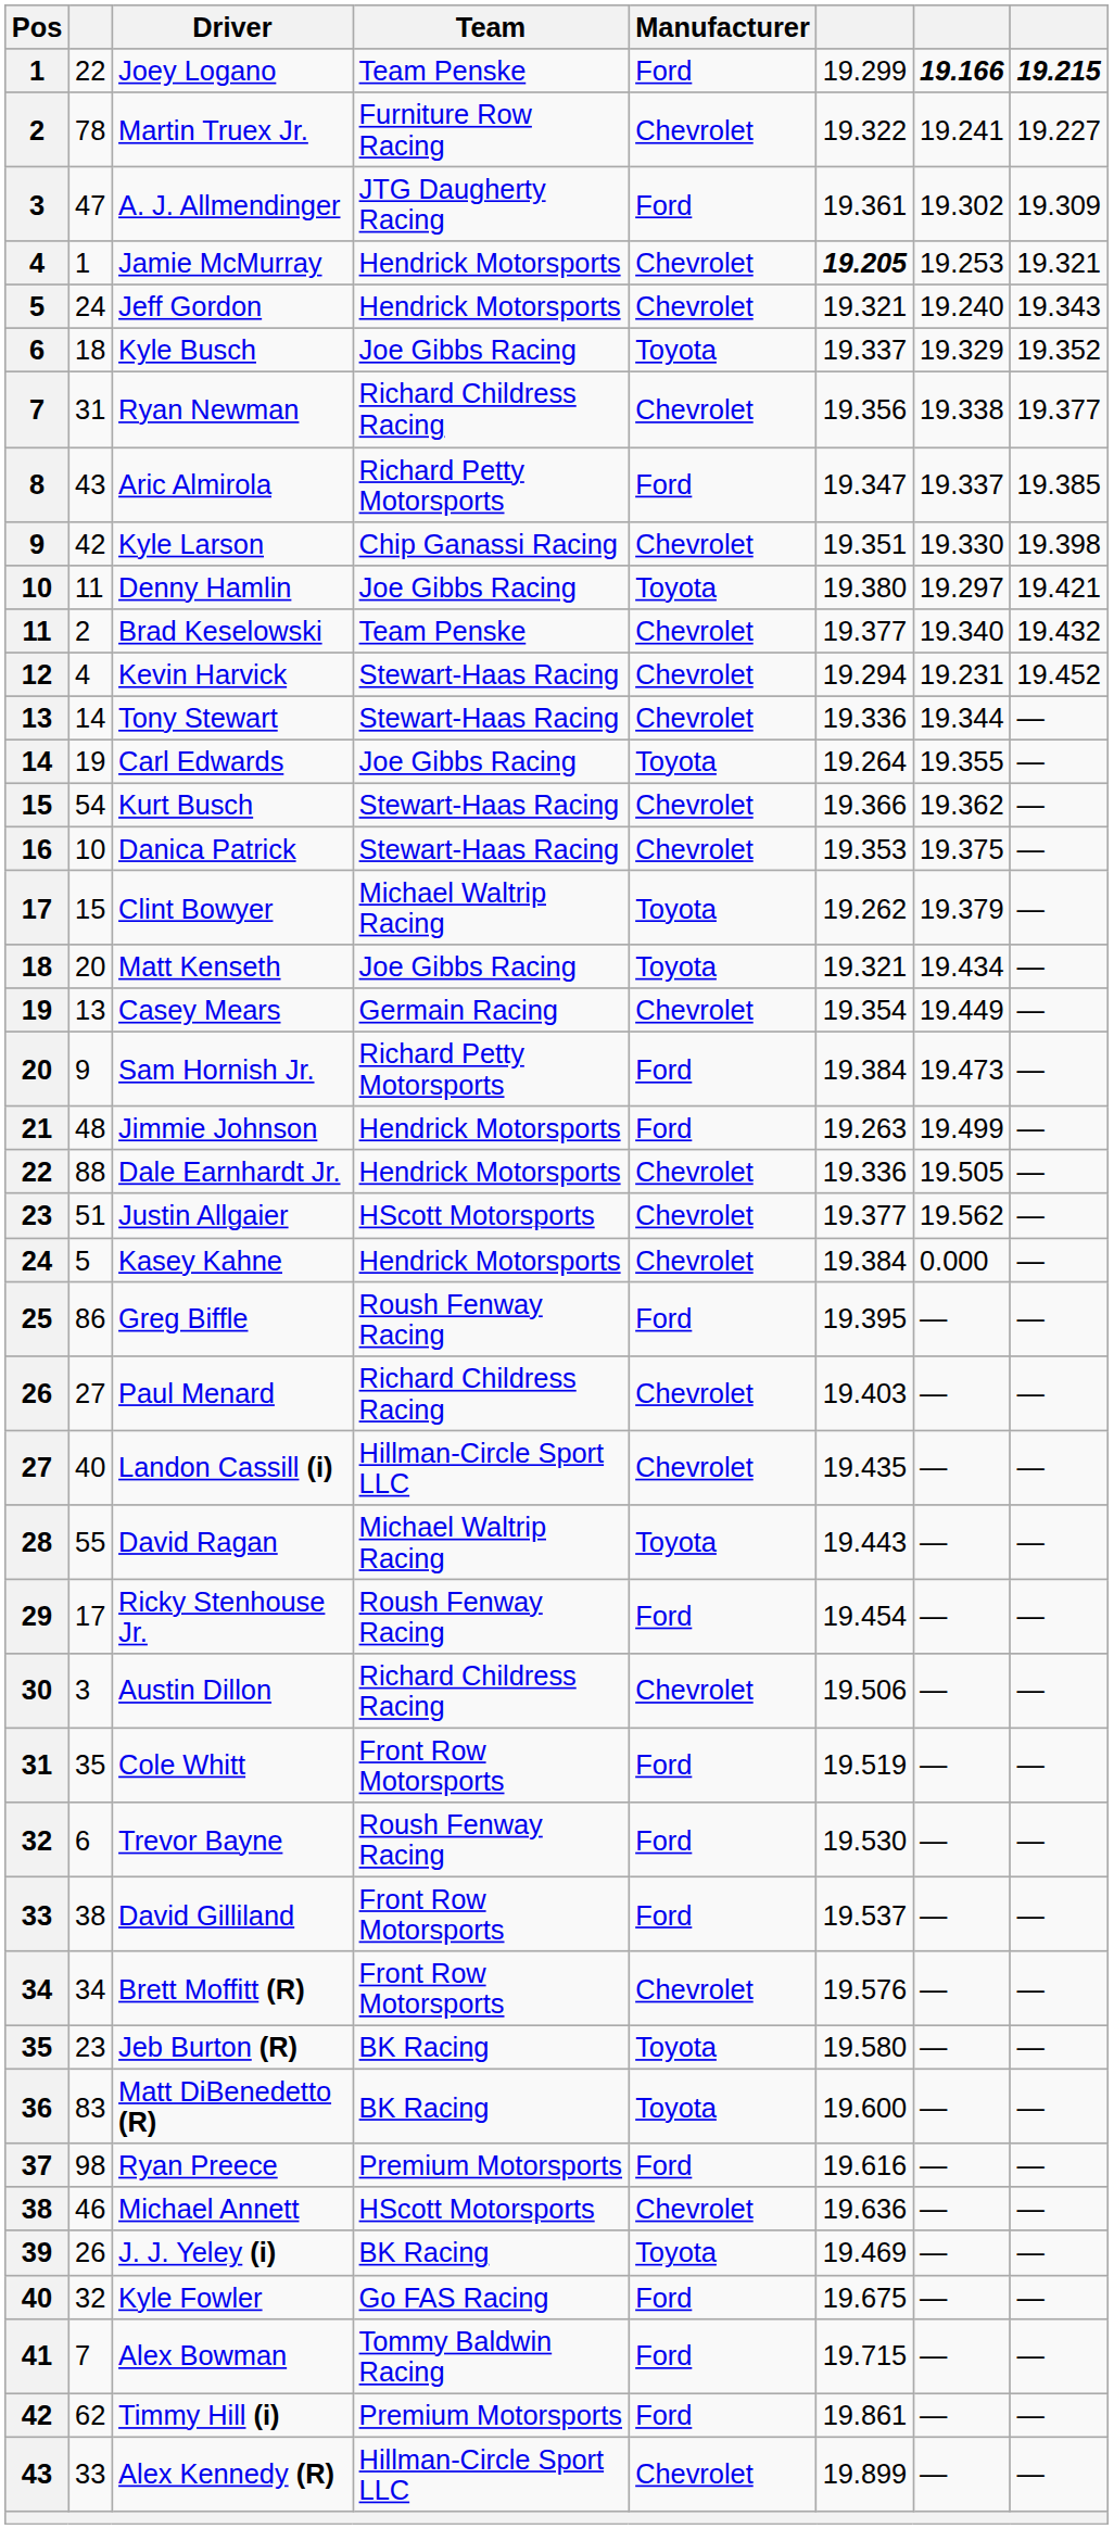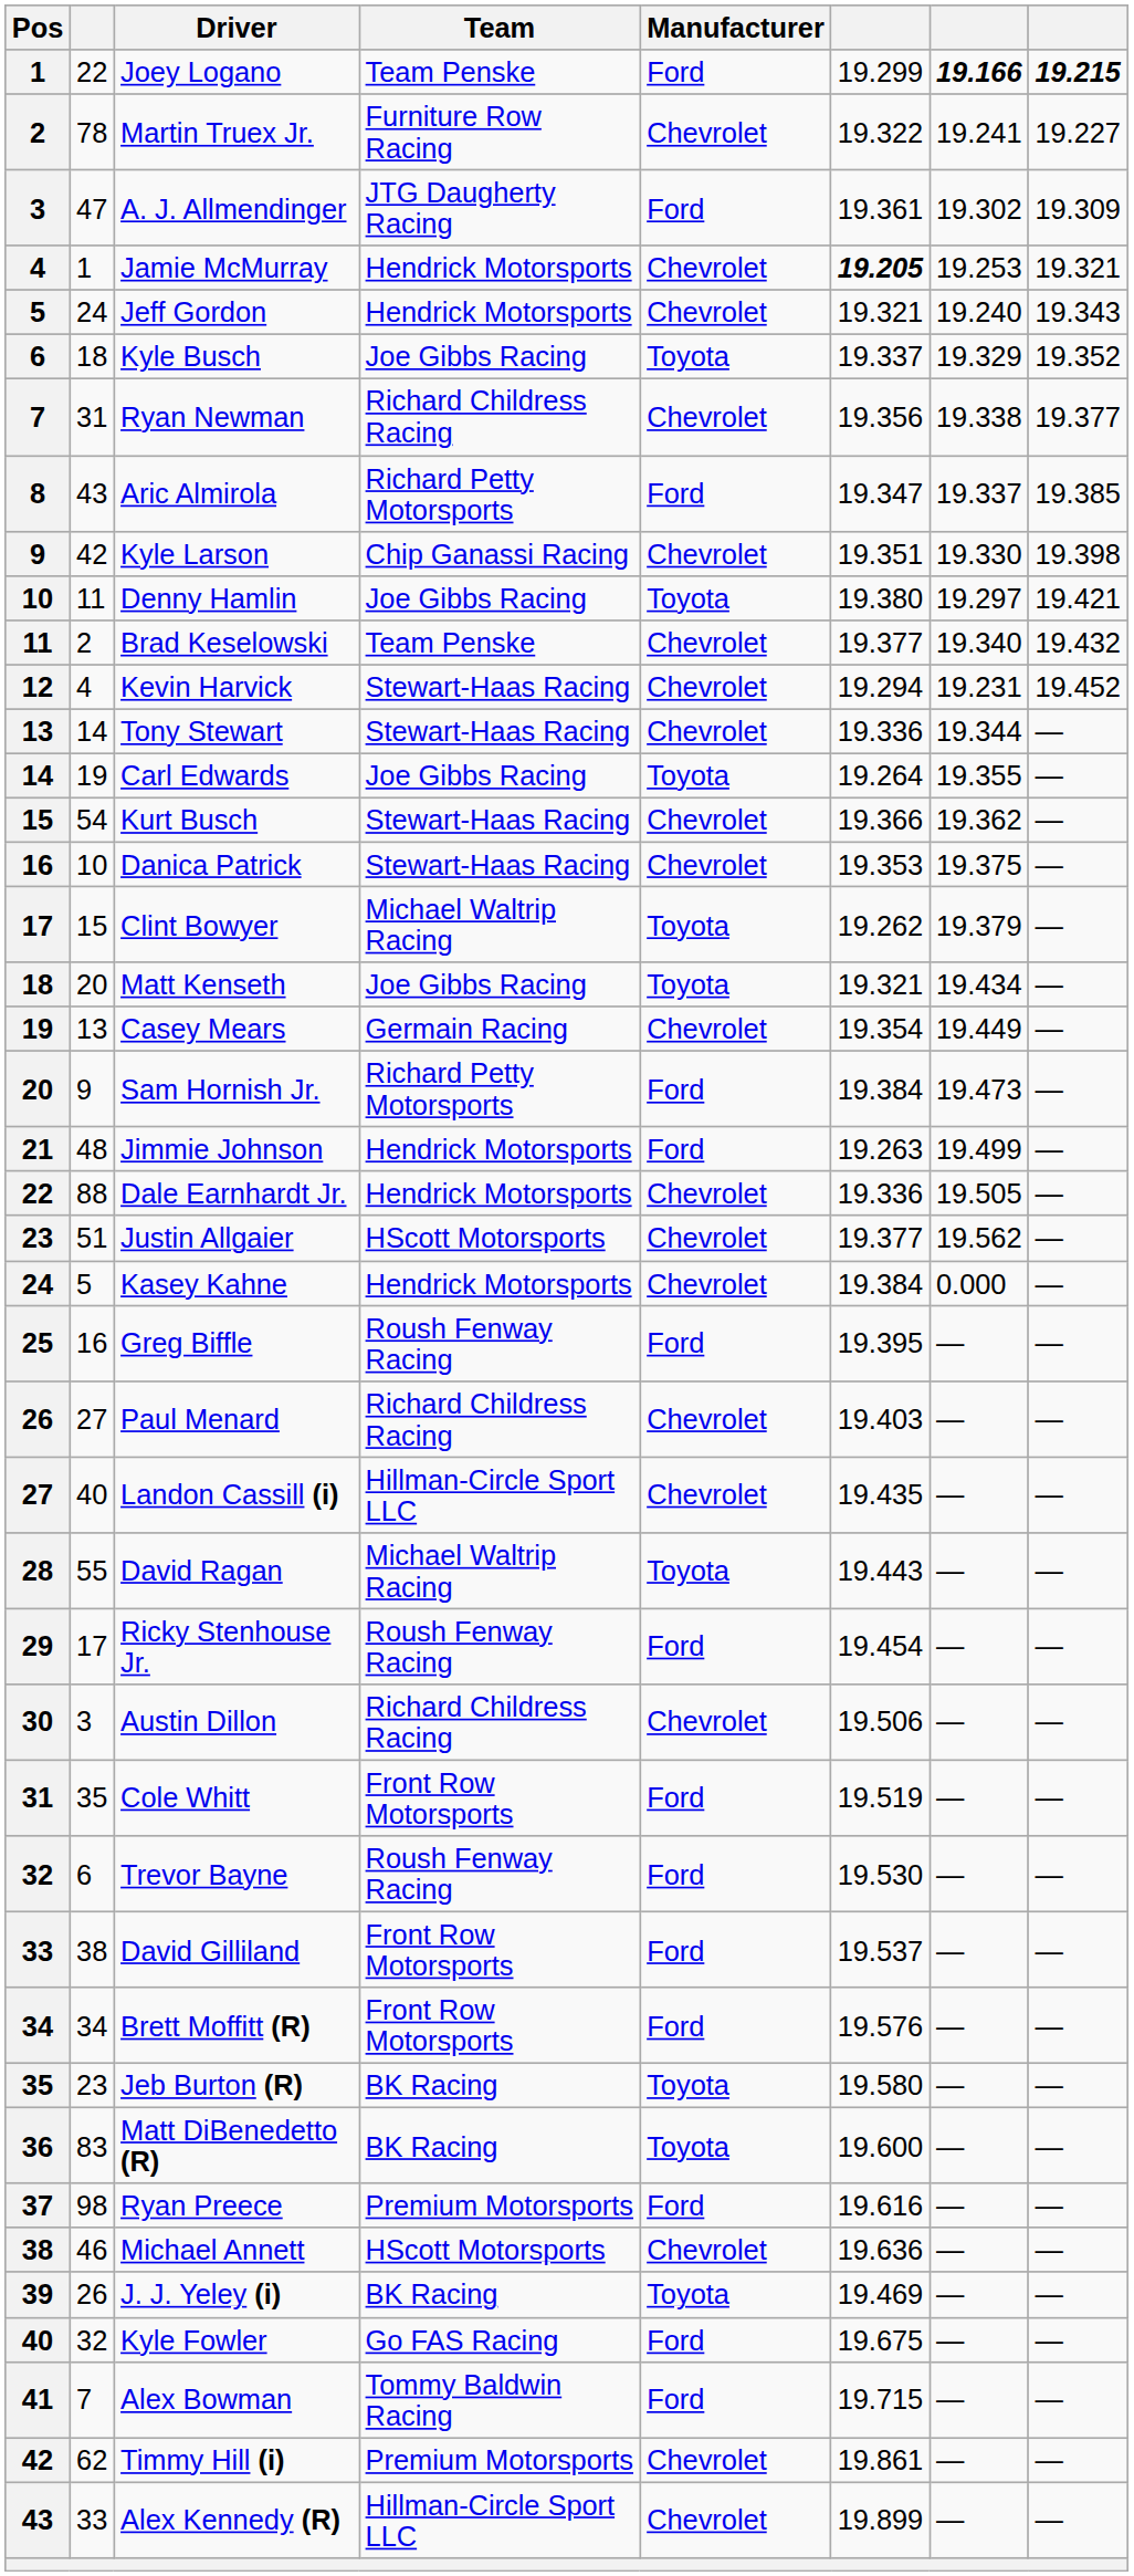 <table class="wikitable" style="font-size:95%">
 <tr>
 <th>Pos</th>
 <th></th>
 <th>Driver</th>
 <th>Team</th>
 <th>Manufacturer</th>
 <th></th>
 <th></th>
 <th></th>
 </tr>
 <tr>
 <th>1</th>
 <td>22</td>
 <td><a href='#'>Joey Logano</a></td>
 <td><a href='#'>Team Penske</a></td>
 <td><a href='#'>Ford</a></td>
 <td>19.299</td>
 <td><strong><em>19.166</em></strong></td>
 <td><strong><em>19.215</em></strong></td>
 </tr>
 <tr>
 <th>2</th>
 <td>78</td>
 <td><a href='#'>Martin Truex Jr.</a></td>
 <td><a href='#'>Furniture Row Racing</a></td>
 <td><a href='#'>Chevrolet</a></td>
 <td>19.322</td>
 <td>19.241</td>
 <td>19.227</td>
 </tr>
 <tr>
 <th>3</th>
 <td>47</td>
 <td><a href='#'>A. J. Allmendinger</a></td>
 <td><a href='#'>JTG Daugherty Racing</a></td>
 <td><a href='#'>Ford</a></td>
 <td>19.361</td>
 <td>19.302</td>
 <td>19.309</td>
 </tr>
 <tr>
 <th>4</th>
 <td>1</td>
 <td><a href='#'>Jamie McMurray</a></td>
 <td><a href='#'>Hendrick Motorsports</a></td>
 <td><a href='#'>Chevrolet</a></td>
 <td><strong><em>19.205</em></strong></td>
 <td>19.253</td>
 <td>19.321</td>
 </tr>
 <tr>
 <th>5</th>
 <td>24</td>
 <td><a href='#'>Jeff Gordon</a></td>
 <td><a href='#'>Hendrick Motorsports</a></td>
 <td><a href='#'>Chevrolet</a></td>
 <td>19.321</td>
 <td>19.240</td>
 <td>19.343</td>
 </tr>
 <tr>
 <th>6</th>
 <td>18</td>
 <td><a href='#'>Kyle Busch</a></td>
 <td><a href='#'>Joe Gibbs Racing</a></td>
 <td><a href='#'>Toyota</a></td>
 <td>19.337</td>
 <td>19.329</td>
 <td>19.352</td>
 </tr>
 <tr>
 <th>7</th>
 <td>31</td>
 <td><a href='#'>Ryan Newman</a></td>
 <td><a href='#'>Richard Childress Racing</a></td>
 <td><a href='#'>Chevrolet</a></td>
 <td>19.356</td>
 <td>19.338</td>
 <td>19.377</td>
 </tr>
 <tr>
 <th>8</th>
 <td>43</td>
 <td><a href='#'>Aric Almirola</a></td>
 <td><a href='#'>Richard Petty Motorsports</a></td>
 <td><a href='#'>Ford</a></td>
 <td>19.347</td>
 <td>19.337</td>
 <td>19.385</td>
 </tr>
 <tr>
 <th>9</th>
 <td>42</td>
 <td><a href='#'>Kyle Larson</a></td>
 <td><a href='#'>Chip Ganassi Racing</a></td>
 <td><a href='#'>Chevrolet</a></td>
 <td>19.351</td>
 <td>19.330</td>
 <td>19.398</td>
 </tr>
 <tr>
 <th>10</th>
 <td>11</td>
 <td><a href='#'>Denny Hamlin</a></td>
 <td><a href='#'>Joe Gibbs Racing</a></td>
 <td><a href='#'>Toyota</a></td>
 <td>19.380</td>
 <td>19.297</td>
 <td>19.421</td>
 </tr>
 <tr>
 <th>11</th>
 <td>2</td>
 <td><a href='#'>Brad Keselowski</a></td>
 <td><a href='#'>Team Penske</a></td>
 <td><a href='#'>Chevrolet</a></td>
 <td>19.377</td>
 <td>19.340</td>
 <td>19.432</td>
 </tr>
 <tr>
 <th>12</th>
 <td>4</td>
 <td><a href='#'>Kevin Harvick</a></td>
 <td><a href='#'>Stewart-Haas Racing</a></td>
 <td><a href='#'>Chevrolet</a></td>
 <td>19.294</td>
 <td>19.231</td>
 <td>19.452</td>
 </tr>
 <tr>
 <th>13</th>
 <td>14</td>
 <td><a href='#'>Tony Stewart</a></td>
 <td><a href='#'>Stewart-Haas Racing</a></td>
 <td><a href='#'>Chevrolet</a></td>
 <td>19.336</td>
 <td>19.344</td>
 <td>—</td>
 </tr>
 <tr>
 <th>14</th>
 <td>19</td>
 <td><a href='#'>Carl Edwards</a></td>
 <td><a href='#'>Joe Gibbs Racing</a></td>
 <td><a href='#'>Toyota</a></td>
 <td>19.264</td>
 <td>19.355</td>
 <td>—</td>
 </tr>
 <tr>
 <th>15</th>
 <td>54</td>
 <td><a href='#'>Kurt Busch</a></td>
 <td><a href='#'>Stewart-Haas Racing</a></td>
 <td><a href='#'>Chevrolet</a></td>
 <td>19.366</td>
 <td>19.362</td>
 <td>—</td>
 </tr>
 <tr>
 <th>16</th>
 <td>10</td>
 <td><a href='#'>Danica Patrick</a></td>
 <td><a href='#'>Stewart-Haas Racing</a></td>
 <td><a href='#'>Chevrolet</a></td>
 <td>19.353</td>
 <td>19.375</td>
 <td>—</td>
 </tr>
 <tr>
 <th>17</th>
 <td>15</td>
 <td><a href='#'>Clint Bowyer</a></td>
 <td><a href='#'>Michael Waltrip Racing</a></td>
 <td><a href='#'>Toyota</a></td>
 <td>19.262</td>
 <td>19.379</td>
 <td>—</td>
 </tr>
 <tr>
 <th>18</th>
 <td>20</td>
 <td><a href='#'>Matt Kenseth</a></td>
 <td><a href='#'>Joe Gibbs Racing</a></td>
 <td><a href='#'>Toyota</a></td>
 <td>19.321</td>
 <td>19.434</td>
 <td>—</td>
 </tr>
 <tr>
 <th>19</th>
 <td>13</td>
 <td><a href='#'>Casey Mears</a></td>
 <td><a href='#'>Germain Racing</a></td>
 <td><a href='#'>Chevrolet</a></td>
 <td>19.354</td>
 <td>19.449</td>
 <td>—</td>
 </tr>
 <tr>
 <th>20</th>
 <td>9</td>
 <td><a href='#'>Sam Hornish Jr.</a></td>
 <td><a href='#'>Richard Petty Motorsports</a></td>
 <td><a href='#'>Ford</a></td>
 <td>19.384</td>
 <td>19.473</td>
 <td>—</td>
 </tr>
 <tr>
 <th>21</th>
 <td>48</td>
 <td><a href='#'>Jimmie Johnson</a></td>
 <td><a href='#'>Hendrick Motorsports</a></td>
 <td><a href='#'>Ford</a></td>
 <td>19.263</td>
 <td>19.499</td>
 <td>—</td>
 </tr>
 <tr>
 <th>22</th>
 <td>88</td>
 <td><a href='#'>Dale Earnhardt Jr.</a></td>
 <td><a href='#'>Hendrick Motorsports</a></td>
 <td><a href='#'>Chevrolet</a></td>
 <td>19.336</td>
 <td>19.505</td>
 <td>—</td>
 </tr>
 <tr>
 <th>23</th>
 <td>51</td>
 <td><a href='#'>Justin Allgaier</a></td>
 <td><a href='#'>HScott Motorsports</a></td>
 <td><a href='#'>Chevrolet</a></td>
 <td>19.377</td>
 <td>19.562</td>
 <td>—</td>
 </tr>
 <tr>
 <th>24</th>
 <td>5</td>
 <td><a href='#'>Kasey Kahne</a></td>
 <td><a href='#'>Hendrick Motorsports</a></td>
 <td><a href='#'>Chevrolet</a></td>
 <td>19.384</td>
 <td>0.000</td>
 <td>—</td>
 </tr>
 <tr>
 <th>25</th>
-<td>86</td>
+<td>16</td>
 <td><a href='#'>Greg Biffle</a></td>
 <td><a href='#'>Roush Fenway Racing</a></td>
 <td><a href='#'>Ford</a></td>
 <td>19.395</td>
 <td>—</td>
 <td>—</td>
 </tr>
 <tr>
 <th>26</th>
 <td>27</td>
 <td><a href='#'>Paul Menard</a></td>
 <td><a href='#'>Richard Childress Racing</a></td>
 <td><a href='#'>Chevrolet</a></td>
 <td>19.403</td>
 <td>—</td>
 <td>—</td>
 </tr>
 <tr>
 <th>27</th>
 <td>40</td>
 <td><a href='#'>Landon Cassill</a> <strong>(i)</strong></td>
 <td><a href='#'>Hillman-Circle Sport LLC</a></td>
 <td><a href='#'>Chevrolet</a></td>
 <td>19.435</td>
 <td>—</td>
 <td>—</td>
 </tr>
 <tr>
 <th>28</th>
 <td>55</td>
 <td><a href='#'>David Ragan</a></td>
 <td><a href='#'>Michael Waltrip Racing</a></td>
 <td><a href='#'>Toyota</a></td>
 <td>19.443</td>
 <td>—</td>
 <td>—</td>
 </tr>
 <tr>
 <th>29</th>
 <td>17</td>
 <td><a href='#'>Ricky Stenhouse Jr.</a></td>
 <td><a href='#'>Roush Fenway Racing</a></td>
 <td><a href='#'>Ford</a></td>
 <td>19.454</td>
 <td>—</td>
 <td>—</td>
 </tr>
 <tr>
 <th>30</th>
 <td>3</td>
 <td><a href='#'>Austin Dillon</a></td>
 <td><a href='#'>Richard Childress Racing</a></td>
 <td><a href='#'>Chevrolet</a></td>
 <td>19.506</td>
 <td>—</td>
 <td>—</td>
 </tr>
 <tr>
 <th>31</th>
 <td>35</td>
 <td><a href='#'>Cole Whitt</a></td>
 <td><a href='#'>Front Row Motorsports</a></td>
 <td><a href='#'>Ford</a></td>
 <td>19.519</td>
 <td>—</td>
 <td>—</td>
 </tr>
 <tr>
 <th>32</th>
 <td>6</td>
 <td><a href='#'>Trevor Bayne</a></td>
 <td><a href='#'>Roush Fenway Racing</a></td>
 <td><a href='#'>Ford</a></td>
 <td>19.530</td>
 <td>—</td>
 <td>—</td>
 </tr>
 <tr>
 <th>33</th>
 <td>38</td>
 <td><a href='#'>David Gilliland</a></td>
 <td><a href='#'>Front Row Motorsports</a></td>
 <td><a href='#'>Ford</a></td>
 <td>19.537</td>
 <td>—</td>
 <td>—</td>
 </tr>
 <tr>
 <th>34</th>
 <td>34</td>
 <td><a href='#'>Brett Moffitt</a> <strong>(R)</strong></td>
 <td><a href='#'>Front Row Motorsports</a></td>
-<td><a href='#'>Chevrolet</a></td>
+<td><a href='#'>Ford</a></td>
 <td>19.576</td>
 <td>—</td>
 <td>—</td>
 </tr>
 <tr>
 <th>35</th>
 <td>23</td>
 <td><a href='#'>Jeb Burton</a> <strong>(R)</strong></td>
 <td><a href='#'>BK Racing</a></td>
 <td><a href='#'>Toyota</a></td>
 <td>19.580</td>
 <td>—</td>
 <td>—</td>
 </tr>
 <tr>
 <th>36</th>
 <td>83</td>
 <td><a href='#'>Matt DiBenedetto</a> <strong>(R)</strong></td>
 <td><a href='#'>BK Racing</a></td>
 <td><a href='#'>Toyota</a></td>
 <td>19.600</td>
 <td>—</td>
 <td>—</td>
 </tr>
 <tr>
 <th>37</th>
 <td>98</td>
 <td><a href='#'>Ryan Preece</a></td>
 <td><a href='#'>Premium Motorsports</a></td>
 <td><a href='#'>Ford</a></td>
 <td>19.616</td>
 <td>—</td>
 <td>—</td>
 </tr>
 <tr>
 <th>38</th>
 <td>46</td>
 <td><a href='#'>Michael Annett</a></td>
 <td><a href='#'>HScott Motorsports</a></td>
 <td><a href='#'>Chevrolet</a></td>
 <td>19.636</td>
 <td>—</td>
 <td>—</td>
 </tr>
 <tr>
 <th>39</th>
 <td>26</td>
 <td><a href='#'>J. J. Yeley</a> <strong>(i)</strong></td>
 <td><a href='#'>BK Racing</a></td>
 <td><a href='#'>Toyota</a></td>
 <td>19.469</td>
 <td>—</td>
 <td>—</td>
 </tr>
 <tr>
 <th>40</th>
 <td>32</td>
 <td><a href='#'>Kyle Fowler</a></td>
 <td><a href='#'>Go FAS Racing</a></td>
 <td><a href='#'>Ford</a></td>
 <td>19.675</td>
 <td>—</td>
 <td>—</td>
 </tr>
 <tr>
 <th>41</th>
 <td>7</td>
 <td><a href='#'>Alex Bowman</a></td>
 <td><a href='#'>Tommy Baldwin Racing</a></td>
 <td><a href='#'>Ford</a></td>
 <td>19.715</td>
 <td>—</td>
 <td>—</td>
 </tr>
 <tr>
 <th>42</th>
 <td>62</td>
 <td><a href='#'>Timmy Hill</a> <strong>(i)</strong></td>
 <td><a href='#'>Premium Motorsports</a></td>
-<td><a href='#'>Ford</a></td>
+<td><a href='#'>Chevrolet</a></td>
 <td>19.861</td>
 <td>—</td>
 <td>—</td>
 </tr>
 <tr>
 <th>43</th>
 <td>33</td>
 <td><a href='#'>Alex Kennedy</a> <strong>(R)</strong></td>
 <td><a href='#'>Hillman-Circle Sport LLC</a></td>
 <td><a href='#'>Chevrolet</a></td>
 <td>19.899</td>
 <td>—</td>
 <td>—</td>
 </tr>
 <tr>
 <th colspan="8"></th>
 </tr>
 </table>
